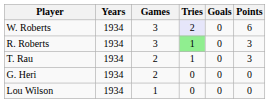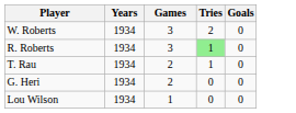 <table class="wikitable" style="text-align:center;">
 <tr>
 <th width=140>Player</th>
 <th width=50 abbr="Years">Years</th>
 <th width=70 abbr="Appearances">Games</th>
 <th width=15 abbr="Tries">Tries</th>
 <th width=15 abbr="Goals">Goals</th>
-<th width=15 abbr="Points">Points</th>
 </tr>
 <tr>
 <td style="text-align:left;">W. Roberts</td>
 <td style=>1934</td>
 <td>3</td>
-<td style="background: lavender;">2</td>
+<td>2</td>
 <td>0</td>
-<td>6</td>
 </tr>
 <tr>
 <td style="text-align:left;">R. Roberts</td>
 <td style=>1934</td>
 <td>3</td>
 <td style="background: lightgreen;">1</td>
 <td>0</td>
-<td>3</td>
 </tr>
 <tr>
 <td style="text-align:left;">T. Rau</td>
 <td style=>1934</td>
 <td>2</td>
 <td>1</td>
 <td>0</td>
-<td>3</td>
 </tr>
 <tr>
 <td style="text-align:left;">G. Heri</td>
 <td style=>1934</td>
 <td>2</td>
-<td>0</td>
 <td>0</td>
 <td>0</td>
 </tr>
 <tr>
 <td style="text-align:left;">Lou Wilson</td>
 <td style=>1934</td>
 <td>1</td>
 <td>0</td>
 <td>0</td>
-<td>0</td>
 </tr>
 </table>
